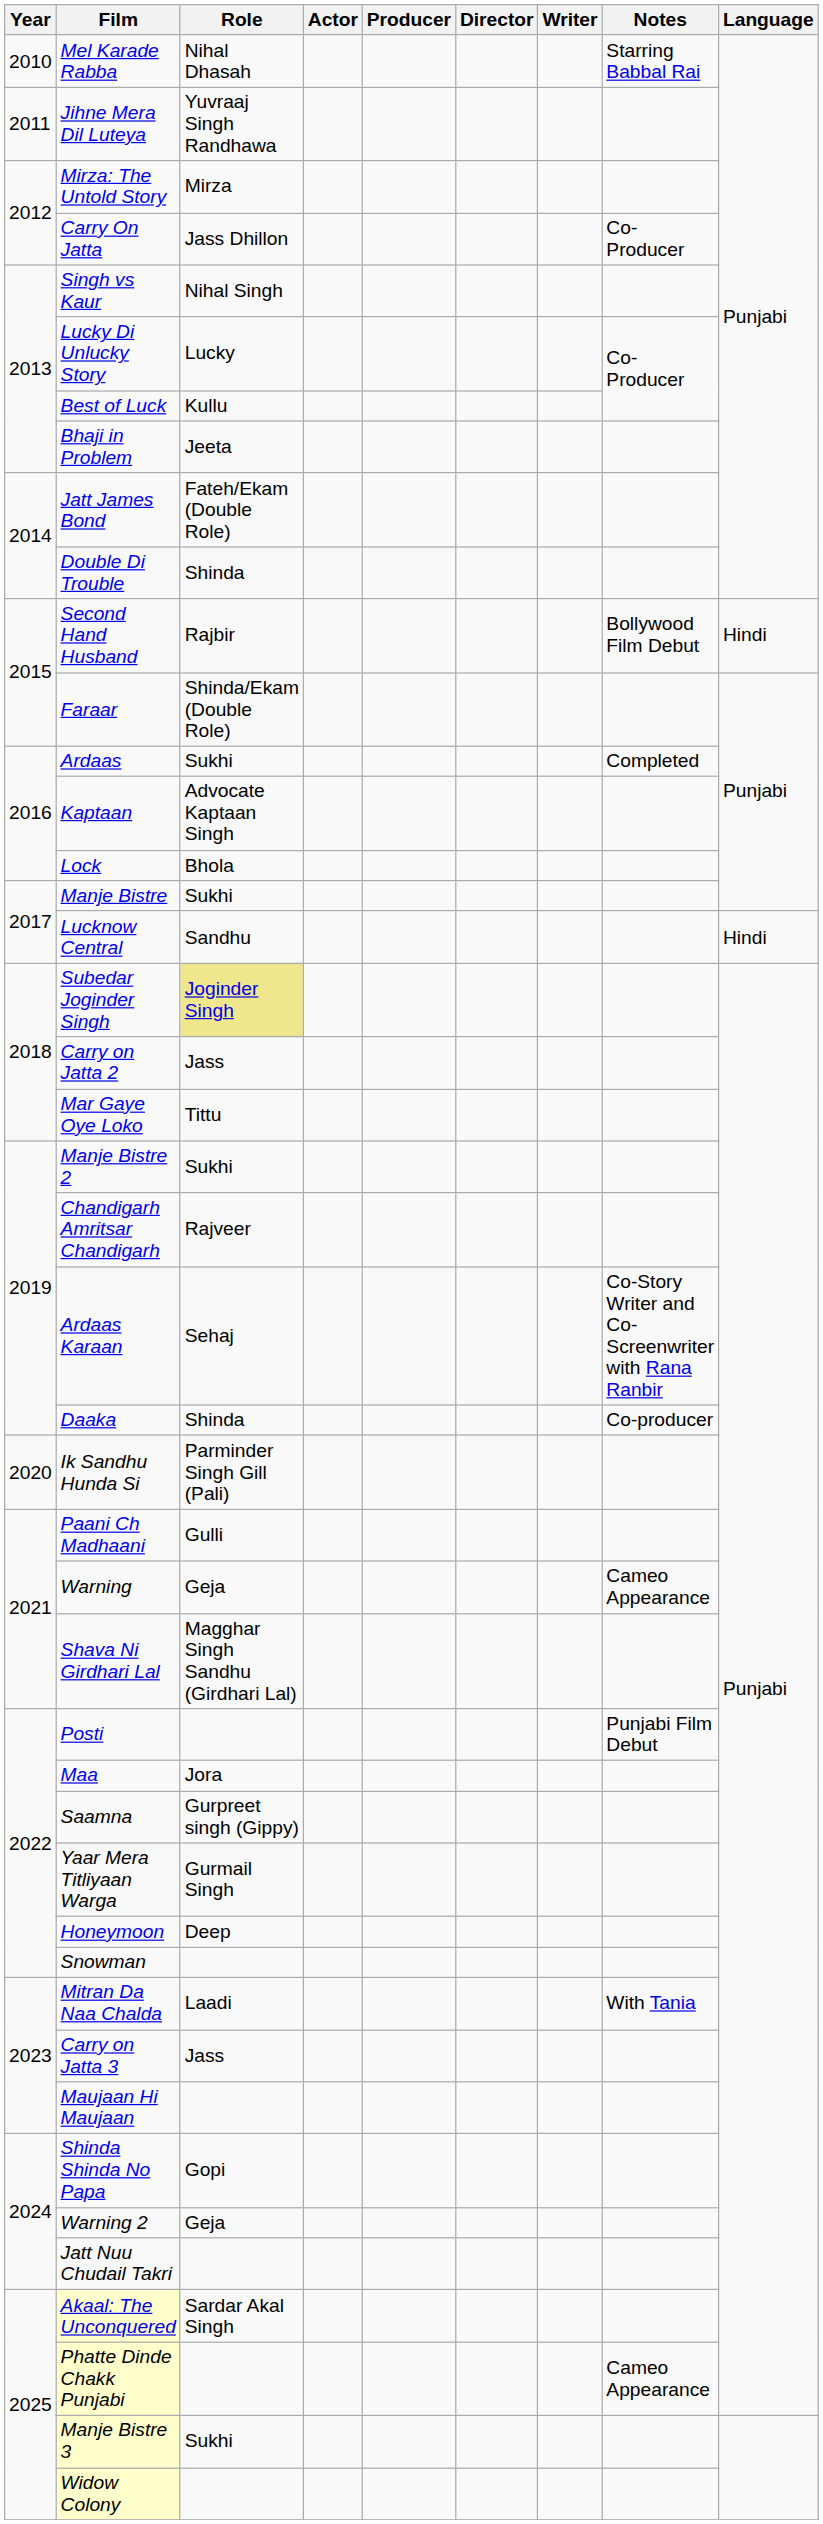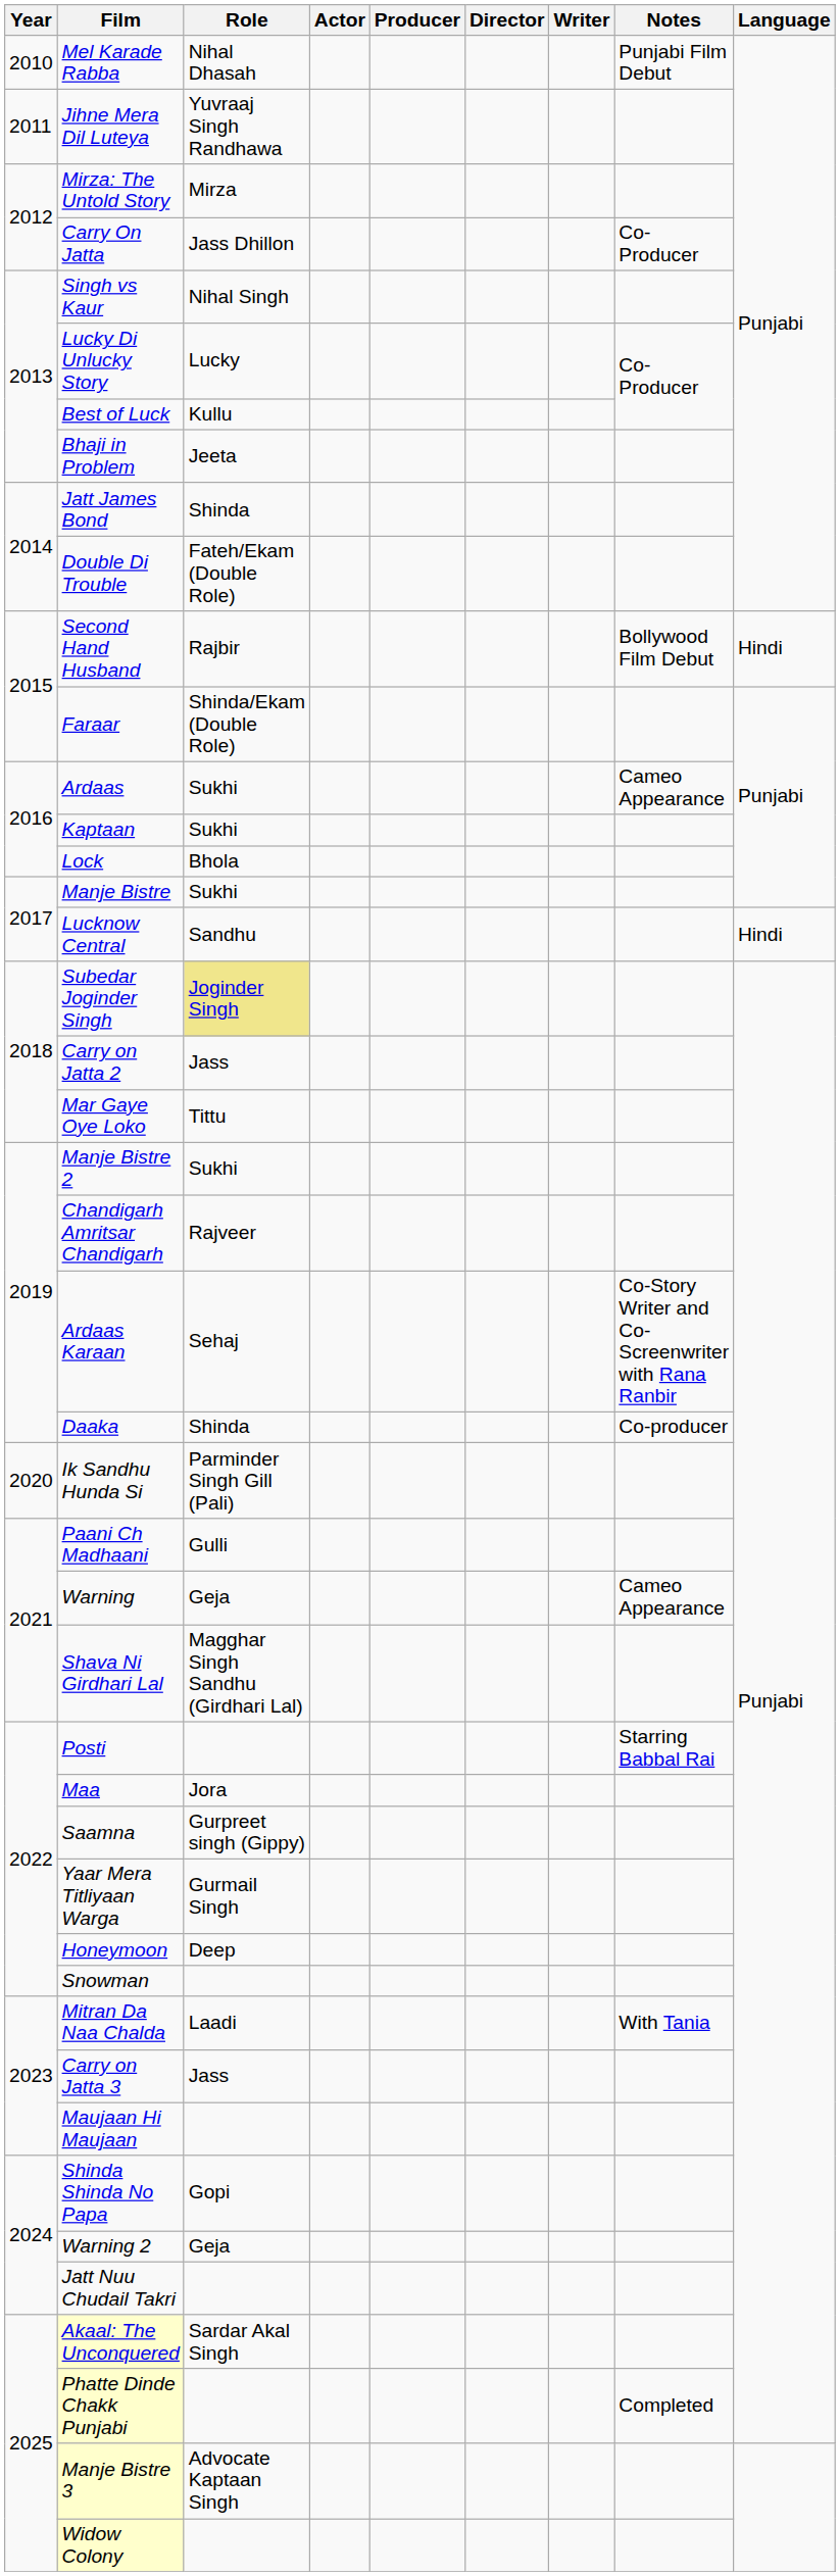 <table class="wikitable sortable">
 <tr>
 <th>Year</th>
 <th>Film</th>
 <th>Role</th>
 <th>Actor</th>
 <th>Producer</th>
 <th>Director</th>
 <th>Writer</th>
 <th>Notes</th>
 <th>Language</th>
 </tr>
 <tr>
 <td>2010</td>
 <td><em><a href='#'>Mel Karade Rabba</a></em></td>
 <td>Nihal Dhasah</td>
 <td></td>
 <td></td>
 <td></td>
 <td></td>
-<td>Starring <a href='#'>Babbal Rai</a></td>
+<td>Punjabi Film Debut</td>
 <td rowspan="10">Punjabi</td>
 </tr>
 <tr>
 <td>2011</td>
 <td><em><a href='#'>Jihne Mera Dil Luteya</a></em></td>
 <td>Yuvraaj Singh Randhawa</td>
 <td></td>
 <td></td>
 <td></td>
 <td></td>
 <td></td>
 </tr>
 <tr>
 <td rowspan="2">2012</td>
 <td><em><a href='#'>Mirza: The Untold Story</a></em></td>
 <td>Mirza</td>
 <td></td>
 <td></td>
 <td></td>
 <td></td>
 <td></td>
 </tr>
 <tr>
 <td><em><a href='#'>Carry On Jatta</a></em></td>
 <td>Jass Dhillon</td>
 <td></td>
 <td></td>
 <td></td>
 <td></td>
 <td>Co-Producer</td>
 </tr>
 <tr>
 <td rowspan="4">2013</td>
 <td><em><a href='#'>Singh vs Kaur</a></em></td>
 <td>Nihal Singh</td>
 <td></td>
 <td></td>
 <td></td>
 <td></td>
 <td> </td>
 </tr>
 <tr>
 <td><em><a href='#'>Lucky Di Unlucky Story</a></em></td>
 <td>Lucky</td>
 <td></td>
 <td></td>
 <td></td>
 <td></td>
 <td rowspan="2">Co-Producer</td>
 </tr>
 <tr>
 <td><em><a href='#'>Best of Luck</a></em></td>
 <td>Kullu</td>
 <td></td>
 <td></td>
 <td></td>
 <td></td>
 </tr>
 <tr>
 <td><em><a href='#'>Bhaji in Problem</a></em></td>
 <td>Jeeta</td>
 <td></td>
 <td></td>
 <td></td>
 <td></td>
 </tr>
 <tr>
 <td rowspan="2">2014</td>
 <td><em><a href='#'>Jatt James Bond</a></em></td>
-<td>Fateh/Ekam (Double Role)</td>
+<td>Shinda</td>
 <td></td>
 <td></td>
 <td></td>
 <td></td>
 <td> </td>
 </tr>
 <tr>
 <td><em><a href='#'>Double Di Trouble</a></em></td>
-<td>Shinda</td>
+<td>Fateh/Ekam (Double Role)</td>
 <td></td>
 <td></td>
 <td></td>
 <td></td>
 </tr>
 <tr>
 <td rowspan="2">2015</td>
 <td><em><a href='#'>Second Hand Husband</a></em></td>
 <td>Rajbir</td>
 <td></td>
 <td></td>
 <td></td>
 <td></td>
 <td>Bollywood Film Debut</td>
 <td>Hindi</td>
 </tr>
 <tr>
 <td><em><a href='#'>Faraar</a></em></td>
 <td>Shinda/Ekam (Double Role)</td>
 <td></td>
 <td></td>
 <td></td>
 <td></td>
 <td></td>
 <td rowspan="5">Punjabi</td>
 </tr>
 <tr>
 <td rowspan="3">2016</td>
 <td><em><a href='#'>Ardaas</a></em></td>
 <td>Sukhi</td>
 <td></td>
 <td></td>
 <td></td>
 <td></td>
-<td>Completed</td>
+<td>Cameo Appearance</td>
 </tr>
 <tr>
 <td><em><a href='#'>Kaptaan</a></em></td>
-<td>Advocate Kaptaan Singh</td>
+<td>Sukhi</td>
 <td></td>
 <td></td>
 <td></td>
 <td></td>
 <td></td>
 </tr>
 <tr>
 <td><em><a href='#'>Lock</a></em></td>
 <td>Bhola</td>
 <td></td>
 <td></td>
 <td></td>
 <td></td>
 <td></td>
 </tr>
 <tr>
 <td rowspan="2">2017</td>
 <td><em><a href='#'>Manje Bistre</a></em></td>
 <td>Sukhi</td>
 <td></td>
 <td></td>
 <td></td>
 <td></td>
 <td></td>
 </tr>
 <tr>
 <td><em><a href='#'>Lucknow Central</a></em></td>
 <td>Sandhu</td>
 <td></td>
 <td></td>
 <td></td>
 <td></td>
 <td></td>
 <td>Hindi</td>
 </tr>
 <tr>
 <td rowspan="3">2018</td>
 <td><em><a href='#'>Subedar Joginder Singh</a></em></td>
 <td style="background: khaki;"><a href='#'>Joginder Singh</a></td>
 <td></td>
 <td></td>
 <td></td>
 <td></td>
 <td></td>
 <td rowspan="25">Punjabi</td>
 </tr>
 <tr>
 <td><em><a href='#'>Carry on Jatta 2</a></em></td>
 <td>Jass</td>
 <td></td>
 <td></td>
 <td></td>
 <td></td>
 <td></td>
 </tr>
 <tr>
 <td><em><a href='#'>Mar Gaye Oye Loko</a></em></td>
 <td>Tittu</td>
 <td></td>
 <td></td>
 <td></td>
 <td></td>
 <td></td>
 </tr>
 <tr>
 <td rowspan="4">2019</td>
 <td><em><a href='#'>Manje Bistre 2</a></em></td>
 <td>Sukhi</td>
 <td></td>
 <td></td>
 <td></td>
 <td></td>
 <td></td>
 </tr>
 <tr>
 <td><em><a href='#'>Chandigarh Amritsar Chandigarh</a></em></td>
 <td>Rajveer</td>
 <td></td>
 <td></td>
 <td></td>
 <td></td>
 <td></td>
 </tr>
 <tr>
 <td><em><a href='#'>Ardaas Karaan</a></em></td>
 <td>Sehaj</td>
 <td></td>
 <td></td>
 <td></td>
 <td></td>
 <td>Co-Story Writer and Co-Screenwriter with <a href='#'>Rana Ranbir</a></td>
 </tr>
 <tr>
 <td><em><a href='#'>Daaka</a></em></td>
 <td>Shinda</td>
 <td></td>
 <td></td>
 <td></td>
 <td></td>
 <td>Co-producer</td>
 </tr>
 <tr>
 <td>2020</td>
 <td><em>Ik Sandhu Hunda Si</em></td>
 <td>Parminder Singh Gill (Pali)</td>
 <td></td>
 <td></td>
 <td></td>
 <td></td>
 <td></td>
 </tr>
 <tr>
 <td rowspan="3">2021</td>
 <td><em><a href='#'>Paani Ch Madhaani</a></em></td>
 <td>Gulli</td>
 <td></td>
 <td></td>
 <td></td>
 <td></td>
 <td></td>
 </tr>
 <tr>
 <td><em>Warning</em></td>
 <td>Geja</td>
 <td></td>
 <td></td>
 <td></td>
 <td></td>
 <td>Cameo Appearance</td>
 </tr>
 <tr>
 <td><em><a href='#'>Shava Ni Girdhari Lal</a></em></td>
 <td>Magghar Singh Sandhu (Girdhari Lal)</td>
 <td></td>
 <td></td>
 <td></td>
 <td></td>
 <td></td>
 </tr>
 <tr>
 <td rowspan="6">2022</td>
 <td><em><a href='#'>Posti</a></em></td>
 <td></td>
 <td></td>
 <td></td>
 <td></td>
 <td></td>
-<td>Punjabi Film Debut</td>
+<td>Starring <a href='#'>Babbal Rai</a></td>
 </tr>
 <tr>
 <td><em><a href='#'>Maa</a></em></td>
 <td>Jora</td>
 <td></td>
 <td></td>
 <td></td>
 <td></td>
 <td></td>
 </tr>
 <tr>
 <td><em>Saamna</em></td>
 <td>Gurpreet singh (Gippy)</td>
 <td></td>
 <td></td>
 <td></td>
 <td></td>
 <td></td>
 </tr>
 <tr>
 <td><em>Yaar Mera Titliyaan Warga</em></td>
 <td>Gurmail Singh</td>
 <td></td>
 <td></td>
 <td></td>
 <td></td>
 <td></td>
 </tr>
 <tr>
 <td><em><a href='#'>Honeymoon</a></em></td>
 <td>Deep</td>
 <td></td>
 <td></td>
 <td></td>
 <td></td>
 <td></td>
 </tr>
 <tr>
 <td><em>Snowman</em></td>
 <td></td>
 <td></td>
 <td></td>
 <td></td>
 <td></td>
 <td></td>
 </tr>
 <tr>
 <td rowspan="3">2023</td>
 <td><em><a href='#'>Mitran Da Naa Chalda</a></em></td>
 <td>Laadi</td>
 <td></td>
 <td></td>
 <td></td>
 <td></td>
 <td>With <a href='#'>Tania</a></td>
 </tr>
 <tr>
 <td><em><a href='#'>Carry on Jatta 3</a></em></td>
 <td>Jass</td>
 <td></td>
 <td></td>
 <td></td>
 <td></td>
 <td></td>
 </tr>
 <tr>
 <td><em><a href='#'>Maujaan Hi Maujaan</a></em></td>
 <td></td>
 <td></td>
 <td></td>
 <td></td>
 <td></td>
 <td></td>
 </tr>
 <tr>
 <td rowspan="3">2024</td>
 <td><em><a href='#'>Shinda Shinda No Papa</a></em></td>
 <td>Gopi</td>
 <td></td>
 <td></td>
 <td></td>
 <td></td>
 <td></td>
 </tr>
 <tr>
 <td><em>Warning 2</em></td>
 <td>Geja</td>
 <td></td>
 <td></td>
 <td></td>
 <td></td>
 <td></td>
 </tr>
 <tr>
 <td><em>Jatt Nuu Chudail Takri</em></td>
 <td></td>
 <td></td>
 <td></td>
 <td></td>
 <td></td>
 <td></td>
 </tr>
 <tr>
 <td rowspan="4">2025</td>
 <td style="background:#FFFFCC;"><em><a href='#'>Akaal: The Unconquered</a></em></td>
 <td>Sardar Akal Singh</td>
 <td></td>
 <td></td>
 <td></td>
 <td></td>
 <td></td>
 </tr>
 <tr>
 <td style="background:#FFFFCC;"><em>Phatte Dinde Chakk Punjabi</em></td>
 <td></td>
 <td></td>
 <td></td>
 <td></td>
 <td></td>
-<td>Cameo Appearance</td>
+<td>Completed</td>
 </tr>
 <tr>
 <td style="background:#FFFFCC;"><em>Manje Bistre 3</em> </td>
-<td>Sukhi</td>
+<td>Advocate Kaptaan Singh</td>
 <td></td>
 <td></td>
 <td></td>
 <td></td>
 <td></td>
 </tr>
 <tr>
 <td style="background:#FFFFCC;"><em>Widow Colony</em></td>
 <td></td>
 <td></td>
 <td></td>
 <td></td>
 <td></td>
 <td></td>
 </tr>
 </table>
